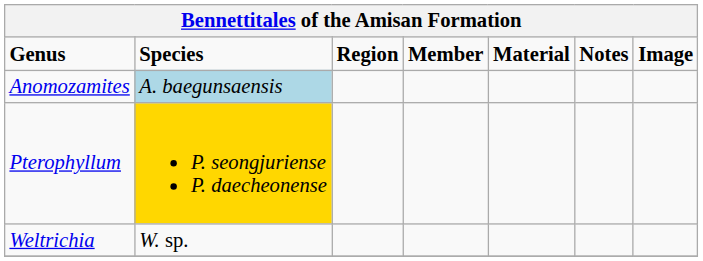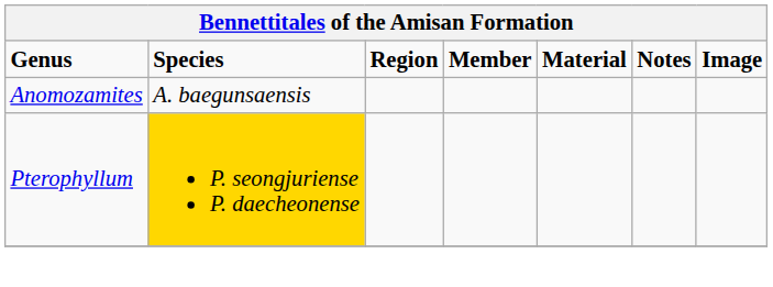 <table class="wikitable">
 <tr>
 <th colspan="7"><a href='#'>Bennettitales</a> of the Amisan Formation</th>
 </tr>
 <tr>
 <td><strong>Genus</strong></td>
 <td><strong>Species</strong></td>
 <td><strong>Region</strong></td>
 <td><strong>Member</strong></td>
 <td><strong>Material</strong></td>
 <td><strong>Notes</strong></td>
 <td><strong>Image</strong></td>
 </tr>
 <tr>
 <td><em><a href='#'>Anomozamites</a></em></td>
-<td style="background: lightblue;"><em>A. baegunsaensis</em></td>
+<td><em>A. baegunsaensis</em></td>
 <td></td>
 <td></td>
 <td></td>
 <td></td>
 <td></td>
 </tr>
 <tr>
 <td><em><a href='#'>Pterophyllum</a></em></td>
 <td style="background: gold;"><br><ul><li><em>P. seongjuriense</em></li><li><em>P. daecheonense</em></li></ul></td>
 <td></td>
 <td></td>
 <td></td>
 <td></td>
 <td></td>
 </tr>
 <tr>
-<td><em><a href='#'>Weltrichia</a></em></td>
-<td><em>W. </em>sp.</td>
-<td></td>
-<td></td>
-<td></td>
-<td></td>
-<td></td>
-</tr>
-<tr>
 </tr>
 </table>
